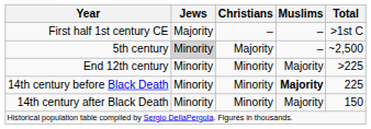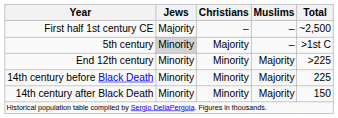 <table class="wikitable" style="text-align:right; margin-left:60px; float:right">
 <tr>
 <th>Year</th>
 <th>Jews</th>
 <th>Christians</th>
 <th>Muslims</th>
 <th>Total</th>
 </tr>
 <tr>
 <td>First half 1st century CE</td>
 <td>Majority</td>
 <td>–</td>
 <td>–</td>
-<td>>1st C</td>
+<td>~2,500</td>
 </tr>
 <tr>
 <td>5th century</td>
 <td style="background: lightgrey;">Minority</td>
 <td>Majority</td>
 <td>–</td>
-<td>~2,500</td>
+<td>>1st C</td>
 </tr>
 <tr>
 <td>End 12th century</td>
 <td>Minority</td>
 <td>Minority</td>
 <td>Majority</td>
 <td>>225</td>
 </tr>
 <tr>
 <td>14th century before <a href='#'>Black Death</a></td>
 <td>Minority</td>
 <td>Minority</td>
-<td><strong>Majority</strong></td>
+<td>Majority</td>
 <td>225</td>
 </tr>
 <tr>
 <td>14th century after Black Death</td>
 <td>Minority</td>
 <td>Minority</td>
 <td>Majority</td>
 <td>150</td>
 </tr>
 <tr class="sortbottom">
 <td colspan="7" span style="font-size:70%; text-align:left;">Historical population table compiled by <a href='#'>Sergio DellaPergola</a>. Figures in thousands.</td>
 </tr>
 </table>
